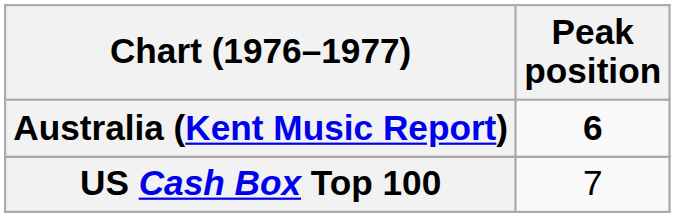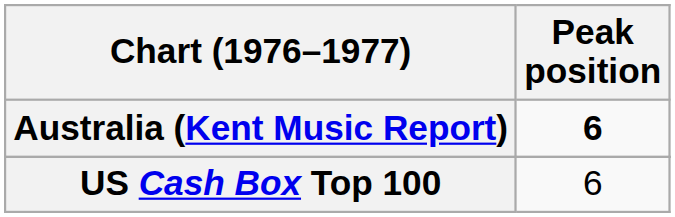 <table class="wikitable sortable plainrowheaders" style="text-align:center">
 <tr>
 <th scope="col">Chart (1976–1977)</th>
 <th scope="col">Peak<br>position</th>
 </tr>
 <tr>
 <th scope="row">Australia (<a href='#'>Kent Music Report</a>)</th>
 <td><strong>6</strong></td>
 </tr>
 <tr>
 </tr>
 <tr>
 </tr>
 <tr>
 </tr>
 <tr>
 </tr>
 <tr>
 </tr>
 <tr>
 </tr>
 <tr>
 <th scope="row">US <em><a href='#'>Cash Box</a></em> Top 100</th>
-<td>7</td>
+<td>6</td>
 </tr>
 </table>
